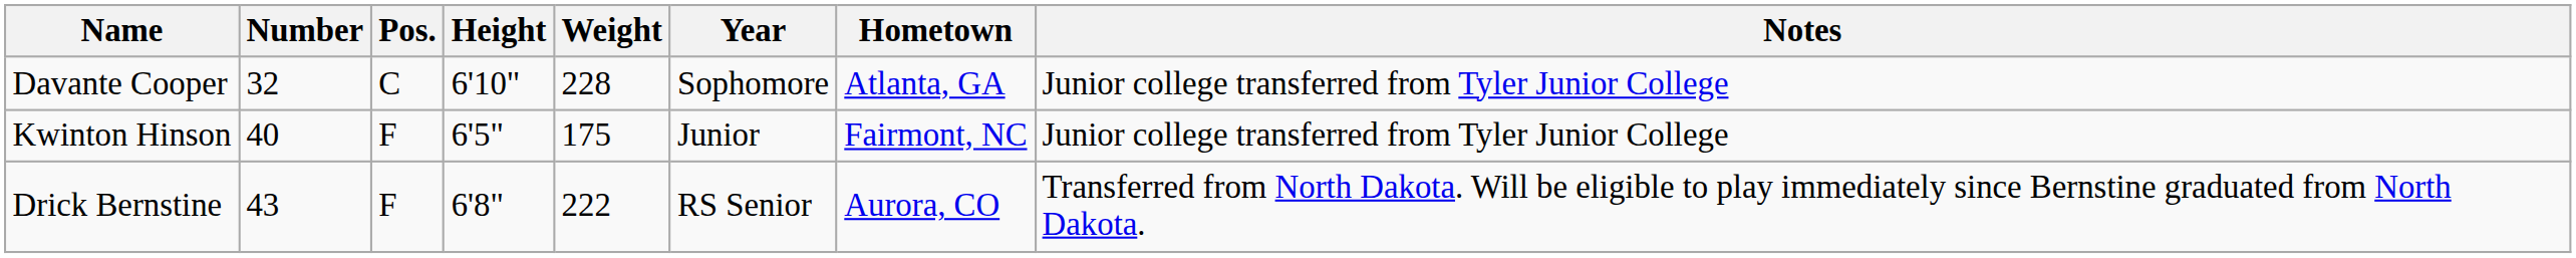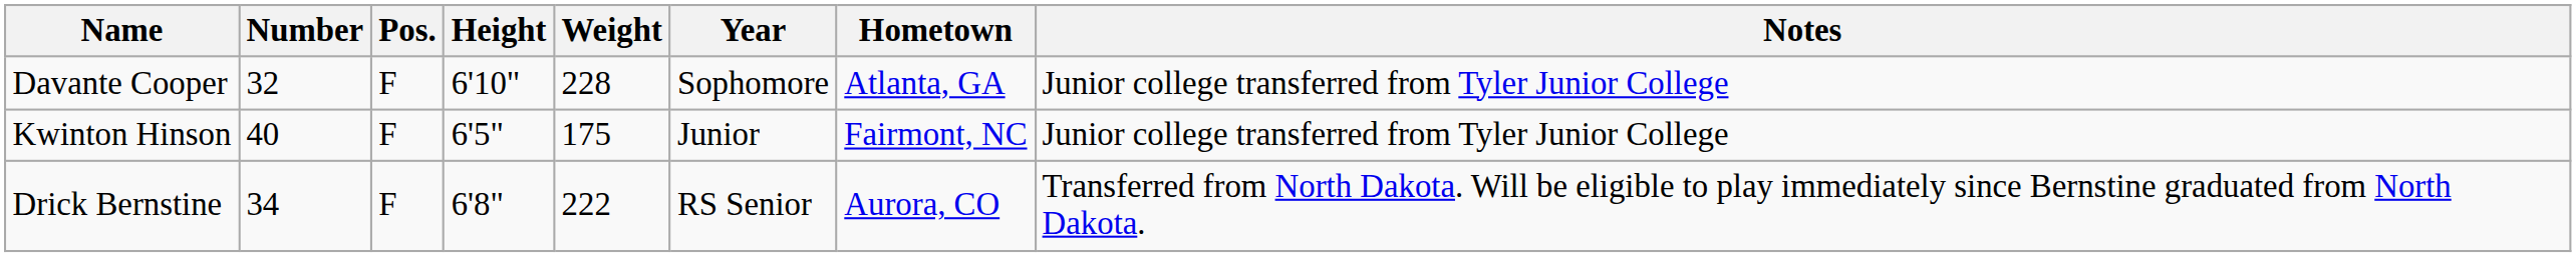 <table class="wikitable sortable" border="1">
 <tr>
 <th>Name</th>
 <th>Number</th>
 <th>Pos.</th>
 <th>Height</th>
 <th>Weight</th>
 <th>Year</th>
 <th>Hometown</th>
 <th class="unsortable">Notes</th>
 </tr>
 <tr>
 <td>Davante Cooper</td>
 <td>32</td>
-<td>C</td>
+<td>F</td>
 <td>6'10"</td>
 <td>228</td>
 <td>Sophomore</td>
 <td><a href='#'>Atlanta, GA</a></td>
 <td>Junior college transferred from <a href='#'>Tyler Junior College</a></td>
 </tr>
 <tr>
 <td>Kwinton Hinson</td>
 <td>40</td>
 <td>F</td>
 <td>6'5"</td>
 <td>175</td>
 <td>Junior</td>
 <td><a href='#'>Fairmont, NC</a></td>
 <td>Junior college transferred from Tyler Junior College</td>
 </tr>
 <tr>
 <td>Drick Bernstine</td>
-<td>43</td>
+<td>34</td>
 <td>F</td>
 <td>6'8"</td>
 <td>222</td>
 <td>RS Senior</td>
 <td><a href='#'>Aurora, CO</a></td>
 <td>Transferred from <a href='#'>North Dakota</a>. Will be eligible to play immediately since Bernstine graduated from <a href='#'>North Dakota</a>.</td>
 </tr>
 </table>
